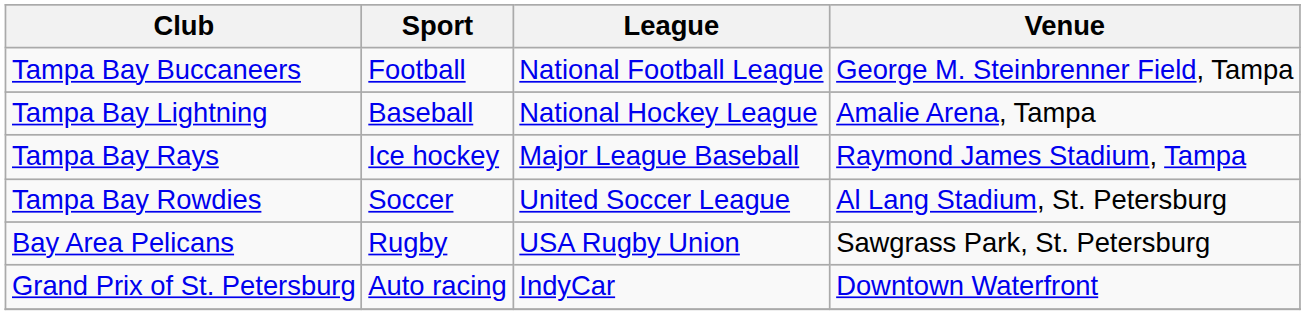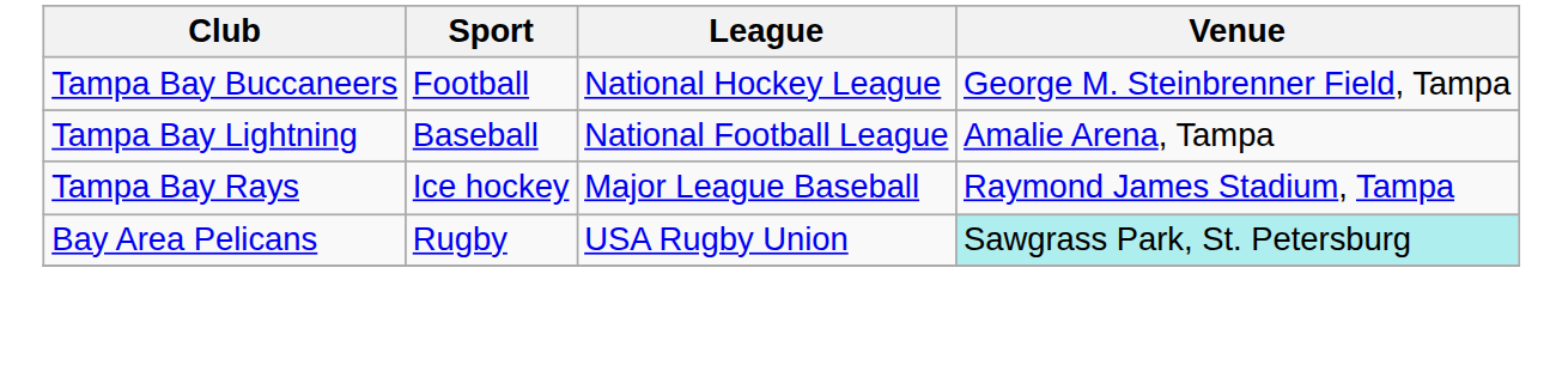 <table class="wikitable" style="margin:1em auto;">
 <tr>
 <th>Club</th>
 <th>Sport</th>
 <th>League</th>
 <th>Venue</th>
 </tr>
 <tr>
 <td><a href='#'>Tampa Bay Buccaneers</a></td>
 <td><a href='#'>Football</a></td>
-<td><a href='#'>National Football League</a></td>
+<td><a href='#'>National Hockey League</a></td>
 <td><a href='#'>George M. Steinbrenner Field</a>, Tampa</td>
 </tr>
 <tr>
 <td><a href='#'>Tampa Bay Lightning</a></td>
 <td><a href='#'>Baseball</a></td>
-<td><a href='#'>National Hockey League</a></td>
+<td><a href='#'>National Football League</a></td>
 <td><a href='#'>Amalie Arena</a>, Tampa</td>
 </tr>
 <tr>
 <td><a href='#'>Tampa Bay Rays</a></td>
 <td><a href='#'>Ice hockey</a></td>
 <td><a href='#'>Major League Baseball</a></td>
 <td><a href='#'>Raymond James Stadium</a>, <a href='#'>Tampa</a></td>
 </tr>
 <tr>
-<td><a href='#'>Tampa Bay Rowdies</a></td>
-<td><a href='#'>Soccer</a></td>
-<td><a href='#'>United Soccer League</a></td>
-<td><a href='#'>Al Lang Stadium</a>, St. Petersburg</td>
-</tr>
-<tr>
 <td><a href='#'>Bay Area Pelicans</a></td>
 <td><a href='#'>Rugby</a></td>
 <td><a href='#'>USA Rugby Union</a></td>
-<td>Sawgrass Park, St. Petersburg</td>
-</tr>
-<tr>
-<td><a href='#'>Grand Prix of St. Petersburg</a></td>
-<td><a href='#'>Auto racing</a></td>
-<td><a href='#'>IndyCar</a></td>
-<td><a href='#'>Downtown Waterfront</a></td>
+<td style="background: paleturquoise;">Sawgrass Park, St. Petersburg</td>
 </tr>
 <tr>
 </tr>
 </table>
